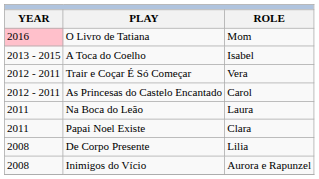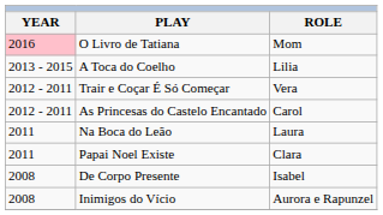 <table class="wikitable" style="font-size: 90%;">
 <tr>
 <th colspan="5" style="background: LightSteelBlue;"></th>
 </tr>
 <tr>
 <th>YEAR</th>
 <th>PLAY</th>
 <th>ROLE</th>
 </tr>
 <tr>
 <td style="background: pink;">2016</td>
 <td>O Livro de Tatiana</td>
 <td>Mom</td>
 </tr>
 <tr>
 <td>2013 - 2015</td>
 <td>A Toca do Coelho</td>
-<td>Isabel</td>
+<td>Lilia</td>
 </tr>
 <tr>
 <td>2012 - 2011</td>
 <td>Trair e Coçar É Só Começar</td>
 <td>Vera</td>
 </tr>
 <tr>
 <td>2012 - 2011</td>
 <td>As Princesas do Castelo Encantado</td>
 <td>Carol</td>
 </tr>
 <tr>
 <td>2011</td>
 <td>Na Boca do Leão</td>
 <td>Laura</td>
 </tr>
 <tr>
 <td>2011</td>
 <td>Papai Noel Existe</td>
 <td>Clara</td>
 </tr>
 <tr>
 <td>2008</td>
 <td>De Corpo Presente</td>
-<td>Lilia</td>
+<td>Isabel</td>
 </tr>
 <tr>
 <td>2008</td>
 <td>Inimigos do Vício</td>
 <td>Aurora e Rapunzel</td>
 </tr>
 <tr>
 </tr>
 </table>
